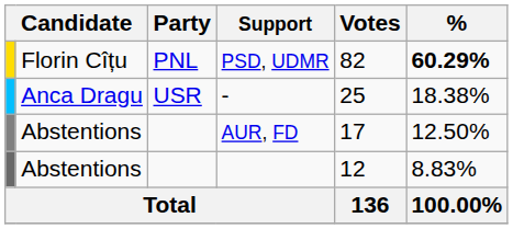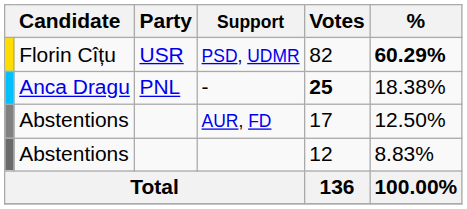 <table class="wikitable">
 <tr>
 <th colspan="2" rowspan="1">Candidate</th>
 <th rowspan="1">Party</th>
 <th rowspan="1"><small>Support</small></th>
 <th>Votes</th>
 <th>%</th>
 </tr>
 <tr>
 <td style="background:#FFDD00;"></td>
 <td>Florin Cîțu</td>
-<td><a href='#'>PNL</a></td>
+<td><a href='#'>USR</a></td>
 <td><small><a href='#'>PSD</a>, <a href='#'>UDMR</a></small></td>
 <td>82</td>
 <td><strong>60.29%</strong></td>
 </tr>
 <tr>
 <td style="background:#00BFFF;"></td>
 <td><a href='#'>Anca Dragu</a></td>
-<td><a href='#'>USR</a></td>
+<td><a href='#'>PNL</a></td>
 <td>-</td>
-<td>25</td>
+<td><strong>25</strong></td>
 <td>18.38%</td>
 </tr>
 <tr>
 <td style="background:grey;"></td>
 <td>Abstentions</td>
 <td></td>
 <td><small><a href='#'>AUR</a>, <a href='#'>FD</a></small></td>
 <td>17</td>
 <td>12.50%</td>
 </tr>
 <tr>
 <td style="background:#696969;"></td>
 <td>Abstentions</td>
 <td></td>
 <td></td>
 <td>12</td>
 <td>8.83%</td>
 </tr>
 <tr>
 <th colspan="4">Total</th>
 <th>136</th>
 <th>100.00%</th>
 </tr>
 <tr>
 </tr>
 </table>
